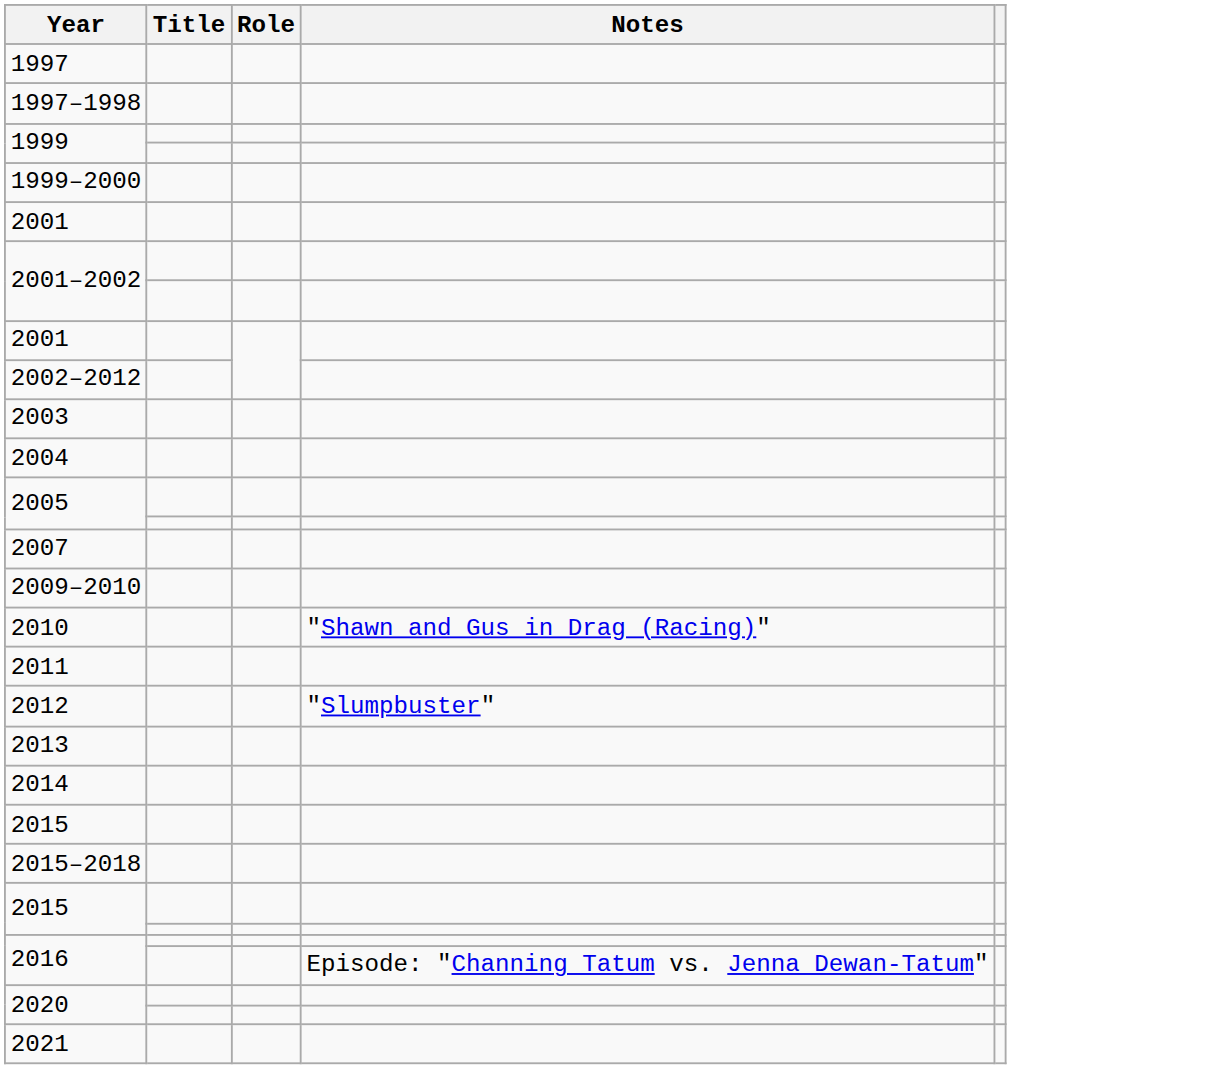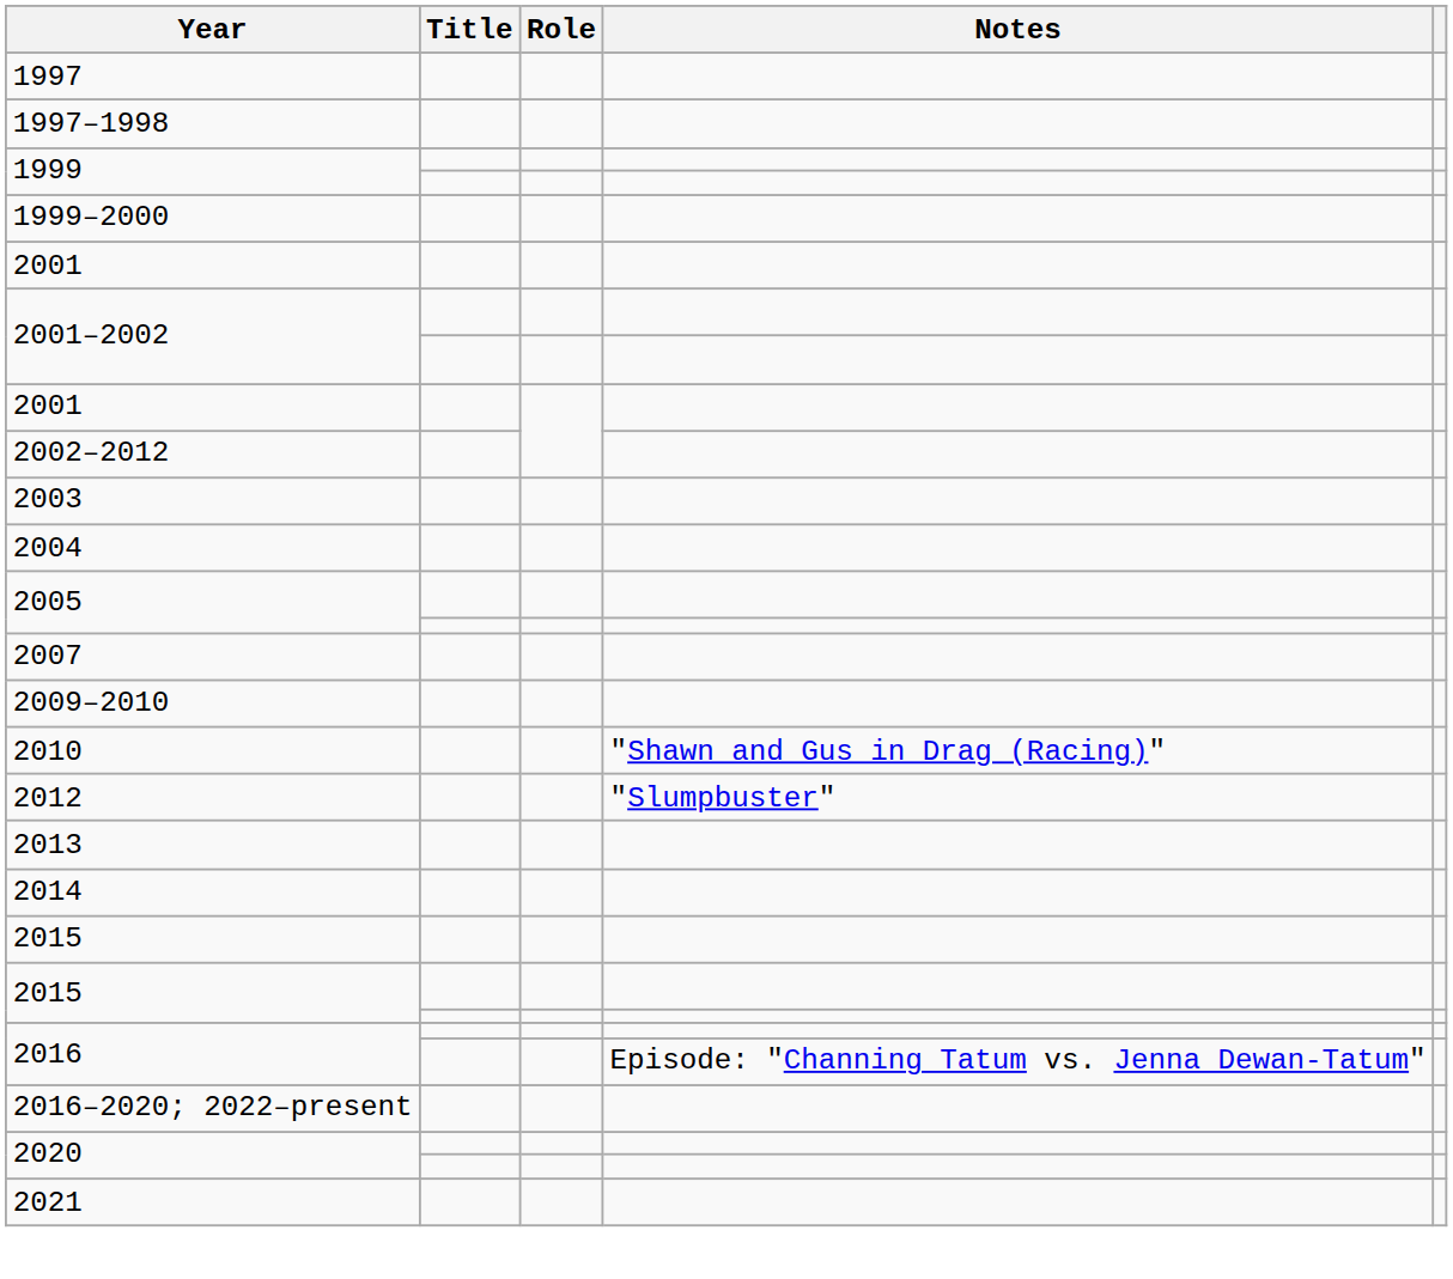 <table class="wikitable sortable">
 <tr>
 <th>Year</th>
 <th>Title</th>
 <th>Role</th>
 <th class="unsortable">Notes</th>
 <th class="unsortable"></th>
 </tr>
 <tr>
 <td>1997</td>
 <td><em></em></td>
 <td></td>
 <td></td>
 <td style="text-align:center;"></td>
 </tr>
 <tr>
 <td>1997–1998</td>
 <td><em></em></td>
 <td></td>
 <td><br></td>
 <td style="text-align:center;"></td>
 </tr>
 <tr>
 <td rowspan="2">1999</td>
 <td><em></em></td>
 <td></td>
 <td></td>
 <td style="text-align:center;"></td>
 </tr>
 <tr>
 <td><em></em></td>
 <td></td>
 <td></td>
 <td style="text-align:center;"></td>
 </tr>
 <tr>
 <td>1999–2000</td>
 <td><em></em></td>
 <td></td>
 <td><br></td>
 <td style="text-align:center;"></td>
 </tr>
 <tr>
 <td>2001</td>
 <td><em></em></td>
 <td></td>
 <td><br></td>
 <td style="text-align:center;"></td>
 </tr>
 <tr>
 <td rowspan="2">2001–2002</td>
 <td><em></em></td>
 <td></td>
 <td><br></td>
 <td style="text-align:center;"></td>
 </tr>
 <tr>
 <td><em></em></td>
 <td></td>
 <td><br></td>
 <td style="text-align:center;"></td>
 </tr>
 <tr>
 <td>2001</td>
 <td><em></em></td>
 <td rowspan="2"></td>
 <td></td>
 <td style="text-align:center;"></td>
 </tr>
 <tr>
 <td>2002–2012</td>
 <td><em></em></td>
 <td><br></td>
 <td style="text-align:center;"></td>
 </tr>
 <tr>
 <td>2003</td>
 <td><em></em></td>
 <td></td>
 <td></td>
 <td style="text-align:center;"></td>
 </tr>
 <tr>
 <td>2004</td>
 <td><em></em></td>
 <td></td>
 <td></td>
 <td style="text-align:center;"></td>
 </tr>
 <tr>
 <td rowspan="2">2005</td>
 <td><em></em></td>
 <td></td>
 <td><br></td>
 <td style="text-align:center;"></td>
 </tr>
 <tr>
 <td><em></em></td>
 <td></td>
 <td></td>
 <td style="text-align:center;"></td>
 </tr>
 <tr>
 <td>2007</td>
 <td><em></em></td>
 <td></td>
 <td></td>
 <td style="text-align:center;"></td>
 </tr>
 <tr>
 <td>2009–2010</td>
 <td><em></em></td>
 <td></td>
 <td><br></td>
 <td style="text-align:center;"></td>
 </tr>
 <tr>
 <td>2010</td>
 <td><em></em></td>
 <td></td>
 <td> "<a href='#'>Shawn and Gus in Drag (Racing)</a>"</td>
 <td style="text-align:center;"></td>
 </tr>
 <tr>
-<td>2011</td>
-<td><em></em></td>
-<td></td>
-<td></td>
-<td style="text-align:center;"></td>
-</tr>
-<tr>
 <td>2012</td>
 <td><em></em></td>
 <td></td>
 <td> "<a href='#'>Slumpbuster</a>"</td>
 <td style="text-align:center;"></td>
 </tr>
 <tr>
 <td>2013</td>
 <td data-sort-value="Goodwin Games, The"><em></em></td>
 <td></td>
 <td><br></td>
 <td style="text-align:center;"></td>
 </tr>
 <tr>
 <td>2014</td>
 <td><em></em></td>
 <td></td>
 <td><br></td>
 <td style="text-align:center;"></td>
 </tr>
 <tr>
 <td>2015</td>
 <td data-sort-value="Night Shift, The"><em></em></td>
-<td></td>
-<td><br></td>
-<td style="text-align:center;"></td>
-</tr>
-<tr>
-<td>2015–2018</td>
-<td><em></em></td>
 <td></td>
 <td><br></td>
 <td style="text-align:center;"></td>
 </tr>
 <tr>
 <td rowspan="2">2015</td>
 <td><em></em></td>
 <td></td>
 <td><br></td>
 <td style="text-align:center;"></td>
 </tr>
 <tr>
 <td><em></em></td>
 <td></td>
 <td></td>
 <td style="text-align:center;"></td>
 </tr>
 <tr>
 <td rowspan="2">2016</td>
 <td><em></em></td>
 <td></td>
 <td></td>
 <td style="text-align:center;"></td>
 </tr>
 <tr>
 <td><em></em></td>
 <td></td>
 <td>Episode: "<a href='#'>Channing Tatum</a> vs. <a href='#'>Jenna Dewan-Tatum</a>"</td>
 <td style="text-align:center;"></td>
 </tr>
 <tr>
+<td>2016–2020; 2022–present</td>
+<td><em></em></td>
+<td></td>
+<td><br> </td>
+<td style="text-align:center;"></td>
+</tr>
+<tr>
 <td rowspan="2">2020</td>
 <td><em></em></td>
 <td></td>
 <td></td>
 <td style="text-align:center;"></td>
 </tr>
 <tr>
 <td><em></em></td>
 <td></td>
 <td></td>
 <td style="text-align:center;"></td>
 </tr>
 <tr>
 <td>2021</td>
 <td><em></em></td>
 <td></td>
 <td></td>
 <td style="text-align:center;"></td>
 </tr>
 </table>
